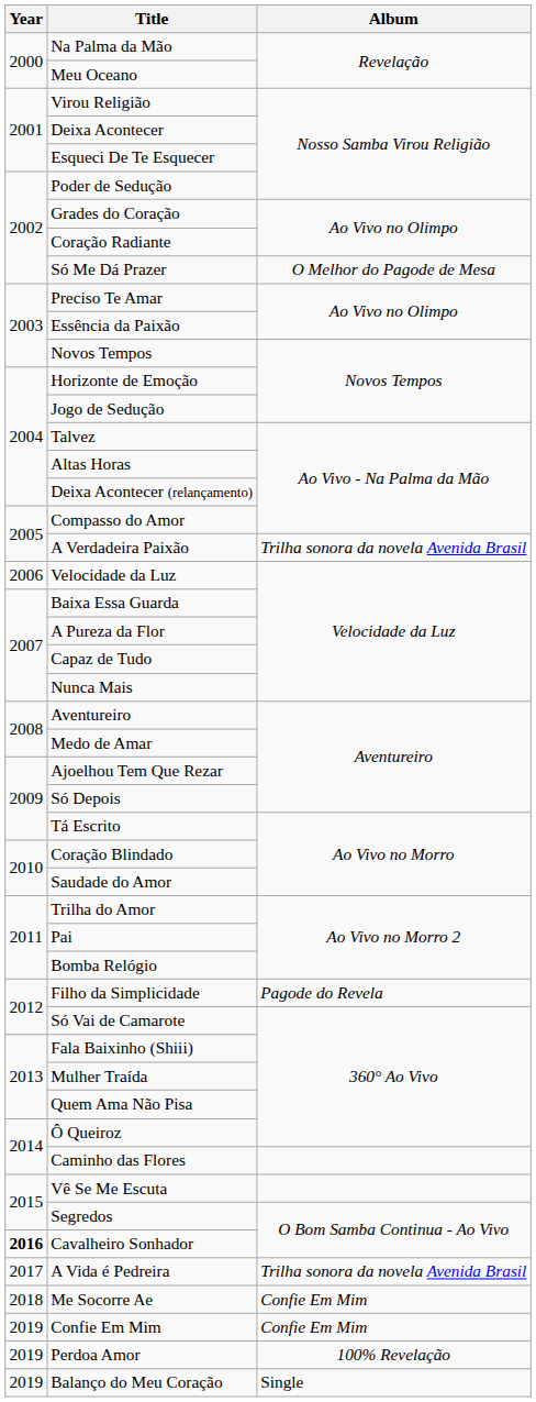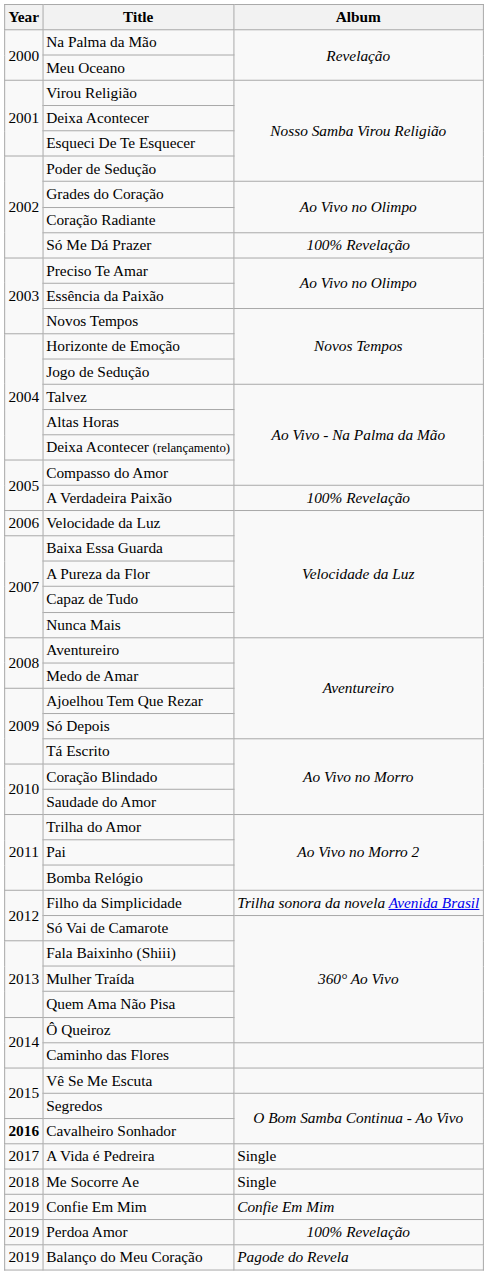 <table class="wikitable" border="2" cellpadding="4" cellspacing="0" style="margin: 0.5em 0.5em 0.5em 1em; padding: 0.5em; background: #f9f9f9; border: 1px #aaa solid; border-collapse: collapse; font-size: 95%;">
 <tr>
 <th>Year</th>
 <th>Title</th>
 <th>Album</th>
 </tr>
 <tr>
 <td rowspan="2" align="center">2000</td>
 <td align="left">Na Palma da Mão</td>
 <td rowspan="2" align="center"><em>Revelação</em></td>
 </tr>
 <tr>
 <td align="left">Meu Oceano</td>
 </tr>
 <tr>
 <td rowspan="3" align="center">2001</td>
 <td align="left">Virou Religião</td>
 <td rowspan="4" align="center"><em>Nosso Samba Virou Religião</em></td>
 </tr>
 <tr>
 <td align="left">Deixa Acontecer</td>
 </tr>
 <tr>
 <td align="left">Esqueci De Te Esquecer</td>
 </tr>
 <tr>
 <td rowspan="4" align="center">2002</td>
 <td align="left">Poder de Sedução</td>
 </tr>
 <tr>
 <td align="left">Grades do Coração</td>
 <td rowspan="2" align="center"><em>Ao Vivo no Olimpo</em></td>
 </tr>
 <tr>
 <td align="left">Coração Radiante</td>
 </tr>
 <tr>
 <td align="left">Só Me Dá Prazer</td>
-<td align="center"><em>O Melhor do Pagode de Mesa</em></td>
+<td align="center"><em>100% Revelação</em></td>
 </tr>
 <tr>
 <td rowspan="3" align="center">2003</td>
 <td align="left">Preciso Te Amar</td>
 <td rowspan="2" align="center"><em>Ao Vivo no Olimpo</em></td>
 </tr>
 <tr>
 <td align="left">Essência da Paixão</td>
 </tr>
 <tr>
 <td align="left">Novos Tempos</td>
 <td rowspan="3" align="center"><em>Novos Tempos</em></td>
 </tr>
 <tr>
 <td rowspan="5" align="center">2004</td>
 <td align="left">Horizonte de Emoção</td>
 </tr>
 <tr>
 <td align="left">Jogo de Sedução</td>
 </tr>
 <tr>
 <td align="left">Talvez</td>
 <td rowspan="4" align="center"><em>Ao Vivo - Na Palma da Mão</em></td>
 </tr>
 <tr>
 <td align="left">Altas Horas</td>
 </tr>
 <tr>
 <td align="left">Deixa Acontecer <small>(relançamento)</small></td>
 </tr>
 <tr>
 <td rowspan="2" align="center">2005</td>
 <td align="left">Compasso do Amor</td>
 </tr>
 <tr>
 <td align="left">A Verdadeira Paixão</td>
-<td align="center"><em>Trilha sonora da novela <a href='#'>Avenida Brasil</a></em></td>
+<td align="center"><em>100% Revelação</em></td>
 </tr>
 <tr>
 <td align="center">2006</td>
 <td align="left">Velocidade da Luz</td>
 <td rowspan="5" align="center"><em>Velocidade da Luz</em></td>
 </tr>
 <tr>
 <td rowspan="4" align="center">2007</td>
 <td align="left">Baixa Essa Guarda</td>
 </tr>
 <tr>
 <td align="left">A Pureza da Flor</td>
 </tr>
 <tr>
 <td align="left">Capaz de Tudo</td>
 </tr>
 <tr>
 <td align="left">Nunca Mais</td>
 </tr>
 <tr>
 <td rowspan="2" align="center">2008</td>
 <td align="left">Aventureiro</td>
 <td rowspan="4" align="center"><em>Aventureiro</em></td>
 </tr>
 <tr>
 <td align="left">Medo de Amar</td>
 </tr>
 <tr>
 <td rowspan="3" align="center">2009</td>
 <td align="left">Ajoelhou Tem Que Rezar</td>
 </tr>
 <tr>
 <td align="left">Só Depois</td>
 </tr>
 <tr>
 <td align="left">Tá Escrito</td>
 <td rowspan="3" align="center"><em>Ao Vivo no Morro</em></td>
 </tr>
 <tr>
 <td rowspan="2" align="center">2010</td>
 <td align="left">Coração Blindado</td>
 </tr>
 <tr>
 <td align="left">Saudade do Amor</td>
 </tr>
 <tr>
 <td rowspan="3" align="center">2011</td>
 <td align="left">Trilha do Amor</td>
 <td rowspan="3" align="center"><em>Ao Vivo no Morro 2</em></td>
 </tr>
 <tr>
 <td align="left">Pai</td>
 </tr>
 <tr>
 <td align="left">Bomba Relógio</td>
 </tr>
 <tr>
 <td rowspan="2" align="center">2012</td>
 <td align="left">Filho da Simplicidade</td>
-<td><em>Pagode do Revela</em></td>
+<td align="center"><em>Trilha sonora da novela <a href='#'>Avenida Brasil</a></em></td>
 </tr>
 <tr>
 <td align="left">Só Vai de Camarote</td>
 <td rowspan="5" align="center"><em>360° Ao Vivo</em></td>
 </tr>
 <tr>
 <td rowspan="3" align="center">2013</td>
 <td align="left">Fala Baixinho (Shiii)</td>
 </tr>
 <tr>
 <td align="left">Mulher Traída</td>
 </tr>
 <tr>
 <td align="left">Quem Ama Não Pisa</td>
 </tr>
 <tr>
 <td rowspan="2" align="center">2014</td>
 <td align="left">Ô Queiroz</td>
 </tr>
 <tr>
 <td align="left">Caminho das Flores</td>
 <td></td>
 </tr>
 <tr>
 <td rowspan="2" align="center">2015</td>
 <td align="left">Vê Se Me Escuta</td>
 </tr>
 <tr>
 <td align="left">Segredos</td>
 <td rowspan="2" align="center"><em>O Bom Samba Continua - Ao Vivo</em></td>
 </tr>
 <tr>
 <td align="center"><strong>2016</strong></td>
 <td align="left">Cavalheiro Sonhador</td>
 </tr>
 <tr>
 <td>2017</td>
 <td>A Vida é Pedreira</td>
-<td align="center"><em>Trilha sonora da novela <a href='#'>Avenida Brasil</a></em></td>
+<td>Single</td>
 </tr>
 <tr>
 <td>2018</td>
 <td>Me Socorre Ae</td>
-<td><em>Confie Em Mim</em></td>
+<td>Single</td>
 </tr>
 <tr>
 <td>2019</td>
 <td>Confie Em Mim</td>
 <td><em>Confie Em Mim</em></td>
 </tr>
 <tr>
 <td>2019</td>
 <td>Perdoa Amor</td>
 <td align="center"><em>100% Revelação</em></td>
 </tr>
 <tr>
 <td>2019</td>
 <td>Balanço do Meu Coração</td>
-<td>Single</td>
+<td><em>Pagode do Revela</em></td>
 </tr>
 </table>
